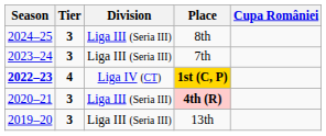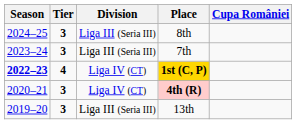 <table class="wikitable" style="text-align:center; font-size:90%">
 <tr>
 <th>Season</th>
 <th>Tier</th>
 <th>Division</th>
 <th>Place</th>
 <th><a href='#'>Cupa României</a></th>
 </tr>
 <tr>
 <td><a href='#'>2024–25</a></td>
 <td><strong>3</strong></td>
 <td><a href='#'>Liga III</a> <small>(Seria III)</small></td>
 <td>8th</td>
 <td></td>
 </tr>
 <tr>
 <td><a href='#'>2023–24</a></td>
 <td><strong>3</strong></td>
 <td>Liga III <small>(Seria III)</small></td>
 <td>7th</td>
 <td></td>
 </tr>
 <tr>
 <td><strong><a href='#'>2022–23</a></strong></td>
 <td><strong>4</strong></td>
 <td><a href='#'>Liga IV</a> <small>(<a href='#'>CT</a>)</small></td>
 <td align=center bgcolor=gold><strong>1st (C, P)</strong></td>
 <td></td>
 </tr>
 <tr>
 <td><a href='#'>2020–21</a></td>
 <td><strong>3</strong></td>
-<td><a href='#'>Liga III</a> <small>(Seria III)</small></td>
+<td><a href='#'>Liga IV</a> <small>(<a href='#'>CT</a>)</small></td>
 <td align=center bgcolor=#FFCCCC><strong>4th (R)</strong></td>
 <td></td>
 </tr>
 <tr>
 <td><a href='#'>2019–20</a></td>
 <td><strong>3</strong></td>
 <td>Liga III <small>(Seria III)</small></td>
 <td>13th</td>
 <td></td>
 </tr>
 </table>
